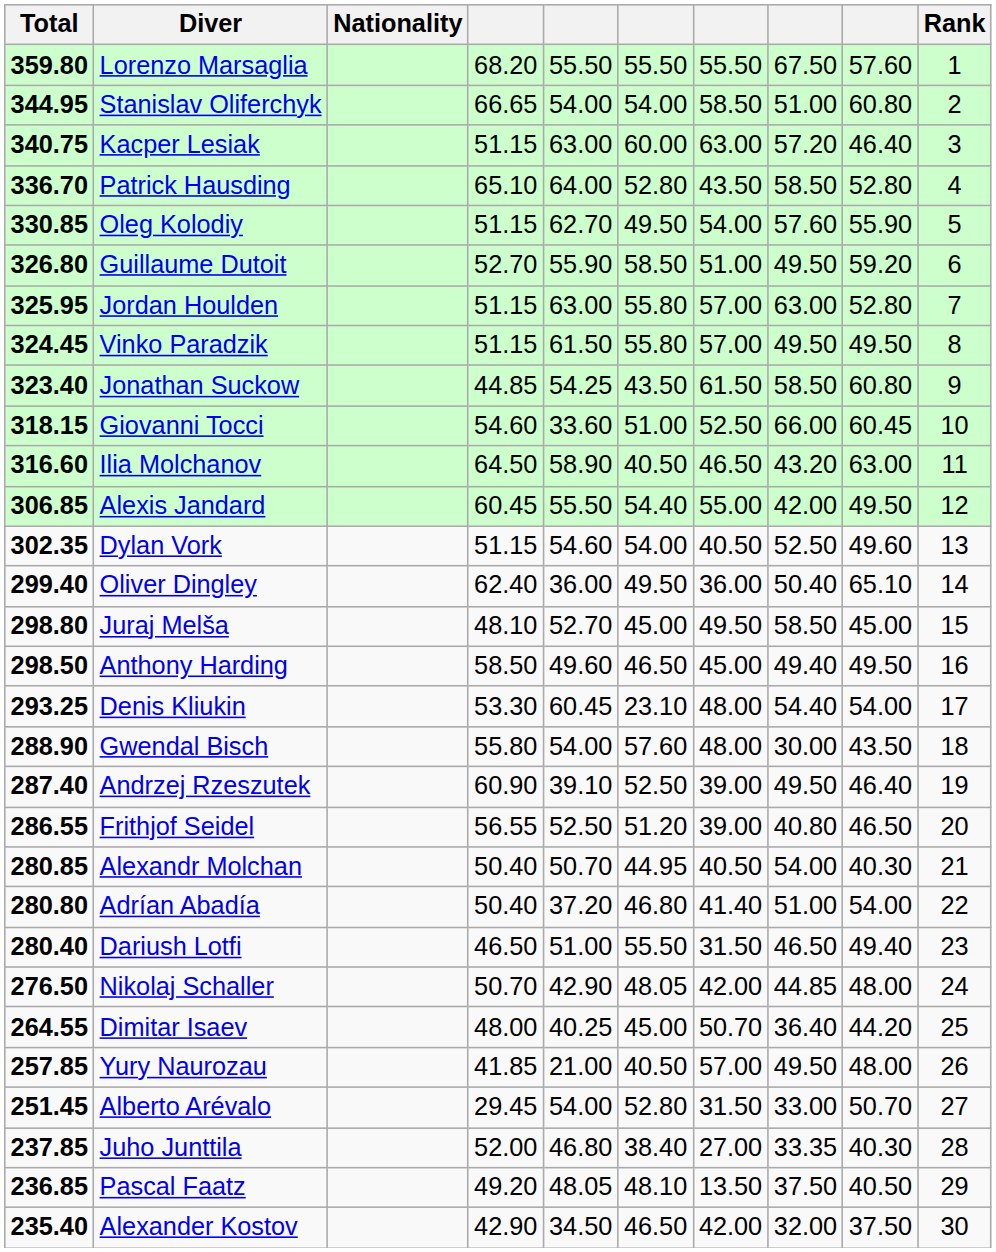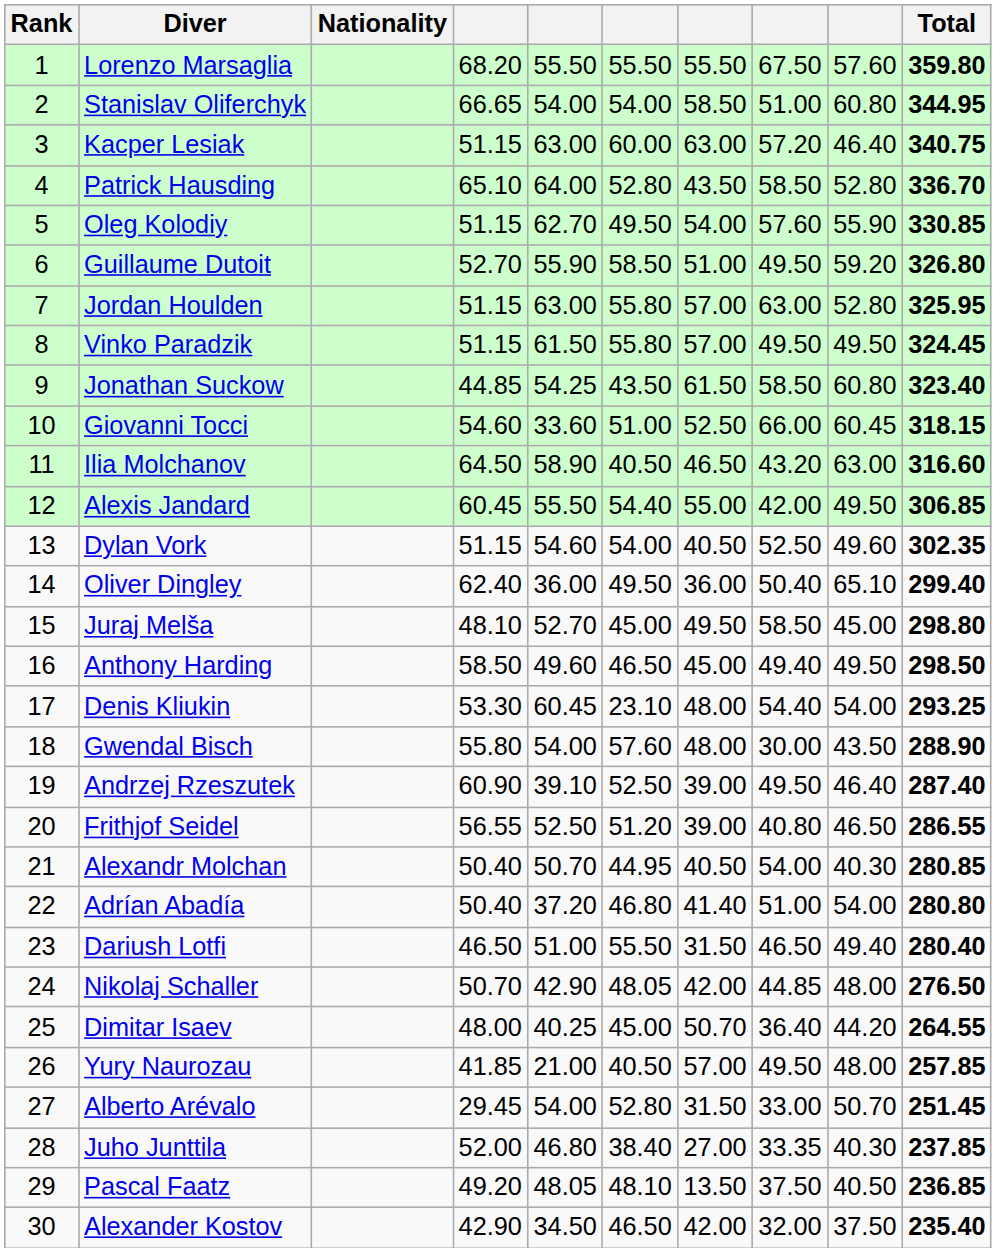 <table class="wikitable" style="text-align:center">
 <tr>
-<th>Total</th>
+<th>Rank</th>
 <th>Diver</th>
 <th>Nationality</th>
 <th></th>
 <th></th>
 <th></th>
 <th></th>
 <th></th>
 <th></th>
-<th>Rank</th>
+<th>Total</th>
 </tr>
 <tr bgcolor=ccffcc>
-<td><strong>359.80</strong></td>
+<td>1</td>
 <td align=left><a href='#'>Lorenzo Marsaglia</a></td>
 <td align=left></td>
 <td>68.20</td>
 <td>55.50</td>
 <td>55.50</td>
 <td>55.50</td>
 <td>67.50</td>
 <td>57.60</td>
-<td>1</td>
+<td><strong>359.80</strong></td>
 </tr>
 <tr bgcolor=ccffcc>
-<td><strong>344.95</strong></td>
+<td>2</td>
 <td align=left><a href='#'>Stanislav Oliferchyk</a></td>
 <td align=left></td>
 <td>66.65</td>
 <td>54.00</td>
 <td>54.00</td>
 <td>58.50</td>
 <td>51.00</td>
 <td>60.80</td>
-<td>2</td>
+<td><strong>344.95</strong></td>
 </tr>
 <tr bgcolor=ccffcc>
-<td><strong>340.75</strong></td>
+<td>3</td>
 <td align=left><a href='#'>Kacper Lesiak</a></td>
 <td align=left></td>
 <td>51.15</td>
 <td>63.00</td>
 <td>60.00</td>
 <td>63.00</td>
 <td>57.20</td>
 <td>46.40</td>
-<td>3</td>
+<td><strong>340.75</strong></td>
 </tr>
 <tr bgcolor=ccffcc>
-<td><strong>336.70</strong></td>
+<td>4</td>
 <td align=left><a href='#'>Patrick Hausding</a></td>
 <td align=left></td>
 <td>65.10</td>
 <td>64.00</td>
 <td>52.80</td>
 <td>43.50</td>
 <td>58.50</td>
 <td>52.80</td>
-<td>4</td>
+<td><strong>336.70</strong></td>
 </tr>
 <tr bgcolor=ccffcc>
-<td><strong>330.85</strong></td>
+<td>5</td>
 <td align=left><a href='#'>Oleg Kolodiy</a></td>
 <td align=left></td>
 <td>51.15</td>
 <td>62.70</td>
 <td>49.50</td>
 <td>54.00</td>
 <td>57.60</td>
 <td>55.90</td>
-<td>5</td>
+<td><strong>330.85</strong></td>
 </tr>
 <tr bgcolor=ccffcc>
-<td><strong>326.80</strong></td>
+<td>6</td>
 <td align=left><a href='#'>Guillaume Dutoit</a></td>
 <td align=left></td>
 <td>52.70</td>
 <td>55.90</td>
 <td>58.50</td>
 <td>51.00</td>
 <td>49.50</td>
 <td>59.20</td>
-<td>6</td>
+<td><strong>326.80</strong></td>
 </tr>
 <tr bgcolor=ccffcc>
-<td><strong>325.95</strong></td>
+<td>7</td>
 <td align=left><a href='#'>Jordan Houlden</a></td>
 <td align=left></td>
 <td>51.15</td>
 <td>63.00</td>
 <td>55.80</td>
 <td>57.00</td>
 <td>63.00</td>
 <td>52.80</td>
-<td>7</td>
+<td><strong>325.95</strong></td>
 </tr>
 <tr bgcolor=ccffcc>
-<td><strong>324.45</strong></td>
+<td>8</td>
 <td align=left><a href='#'>Vinko Paradzik</a></td>
 <td align=left></td>
 <td>51.15</td>
 <td>61.50</td>
 <td>55.80</td>
 <td>57.00</td>
 <td>49.50</td>
 <td>49.50</td>
-<td>8</td>
+<td><strong>324.45</strong></td>
 </tr>
 <tr bgcolor=ccffcc>
-<td><strong>323.40</strong></td>
+<td>9</td>
 <td align=left><a href='#'>Jonathan Suckow</a></td>
 <td align=left></td>
 <td>44.85</td>
 <td>54.25</td>
 <td>43.50</td>
 <td>61.50</td>
 <td>58.50</td>
 <td>60.80</td>
-<td>9</td>
+<td><strong>323.40</strong></td>
 </tr>
 <tr bgcolor=ccffcc>
-<td><strong>318.15</strong></td>
+<td>10</td>
 <td align=left><a href='#'>Giovanni Tocci</a></td>
 <td align=left></td>
 <td>54.60</td>
 <td>33.60</td>
 <td>51.00</td>
 <td>52.50</td>
 <td>66.00</td>
 <td>60.45</td>
-<td>10</td>
+<td><strong>318.15</strong></td>
 </tr>
 <tr bgcolor=ccffcc>
-<td><strong>316.60</strong></td>
+<td>11</td>
 <td align=left><a href='#'>Ilia Molchanov</a></td>
 <td align=left></td>
 <td>64.50</td>
 <td>58.90</td>
 <td>40.50</td>
 <td>46.50</td>
 <td>43.20</td>
 <td>63.00</td>
-<td>11</td>
+<td><strong>316.60</strong></td>
 </tr>
 <tr bgcolor=ccffcc>
-<td><strong>306.85</strong></td>
+<td>12</td>
 <td align=left><a href='#'>Alexis Jandard</a></td>
 <td align=left></td>
 <td>60.45</td>
 <td>55.50</td>
 <td>54.40</td>
 <td>55.00</td>
 <td>42.00</td>
 <td>49.50</td>
-<td>12</td>
+<td><strong>306.85</strong></td>
 </tr>
 <tr>
-<td><strong>302.35</strong></td>
+<td>13</td>
 <td align=left><a href='#'>Dylan Vork</a></td>
 <td align=left></td>
 <td>51.15</td>
 <td>54.60</td>
 <td>54.00</td>
 <td>40.50</td>
 <td>52.50</td>
 <td>49.60</td>
-<td>13</td>
+<td><strong>302.35</strong></td>
 </tr>
 <tr>
-<td><strong>299.40</strong></td>
+<td>14</td>
 <td align=left><a href='#'>Oliver Dingley</a></td>
 <td align=left></td>
 <td>62.40</td>
 <td>36.00</td>
 <td>49.50</td>
 <td>36.00</td>
 <td>50.40</td>
 <td>65.10</td>
-<td>14</td>
+<td><strong>299.40</strong></td>
 </tr>
 <tr>
-<td><strong>298.80</strong></td>
+<td>15</td>
 <td align=left><a href='#'>Juraj Melša</a></td>
 <td align=left></td>
 <td>48.10</td>
 <td>52.70</td>
 <td>45.00</td>
 <td>49.50</td>
 <td>58.50</td>
 <td>45.00</td>
-<td>15</td>
+<td><strong>298.80</strong></td>
 </tr>
 <tr>
-<td><strong>298.50</strong></td>
+<td>16</td>
 <td align=left><a href='#'>Anthony Harding</a></td>
 <td align=left></td>
 <td>58.50</td>
 <td>49.60</td>
 <td>46.50</td>
 <td>45.00</td>
 <td>49.40</td>
 <td>49.50</td>
-<td>16</td>
+<td><strong>298.50</strong></td>
 </tr>
 <tr>
-<td><strong>293.25</strong></td>
+<td>17</td>
 <td align=left><a href='#'>Denis Kliukin</a></td>
 <td align=left></td>
 <td>53.30</td>
 <td>60.45</td>
 <td>23.10</td>
 <td>48.00</td>
 <td>54.40</td>
 <td>54.00</td>
-<td>17</td>
+<td><strong>293.25</strong></td>
 </tr>
 <tr>
-<td><strong>288.90</strong></td>
+<td>18</td>
 <td align=left><a href='#'>Gwendal Bisch</a></td>
 <td align=left></td>
 <td>55.80</td>
 <td>54.00</td>
 <td>57.60</td>
 <td>48.00</td>
 <td>30.00</td>
 <td>43.50</td>
-<td>18</td>
+<td><strong>288.90</strong></td>
 </tr>
 <tr>
-<td><strong>287.40</strong></td>
+<td>19</td>
 <td align=left><a href='#'>Andrzej Rzeszutek</a></td>
 <td align=left></td>
 <td>60.90</td>
 <td>39.10</td>
 <td>52.50</td>
 <td>39.00</td>
 <td>49.50</td>
 <td>46.40</td>
-<td>19</td>
+<td><strong>287.40</strong></td>
 </tr>
 <tr>
-<td><strong>286.55</strong></td>
+<td>20</td>
 <td align=left><a href='#'>Frithjof Seidel</a></td>
 <td align=left></td>
 <td>56.55</td>
 <td>52.50</td>
 <td>51.20</td>
 <td>39.00</td>
 <td>40.80</td>
 <td>46.50</td>
-<td>20</td>
+<td><strong>286.55</strong></td>
 </tr>
 <tr>
-<td><strong>280.85</strong></td>
+<td>21</td>
 <td align=left><a href='#'>Alexandr Molchan</a></td>
 <td align=left></td>
 <td>50.40</td>
 <td>50.70</td>
 <td>44.95</td>
 <td>40.50</td>
 <td>54.00</td>
 <td>40.30</td>
-<td>21</td>
+<td><strong>280.85</strong></td>
 </tr>
 <tr>
-<td><strong>280.80</strong></td>
+<td>22</td>
 <td align=left><a href='#'>Adrían Abadía</a></td>
 <td align=left></td>
 <td>50.40</td>
 <td>37.20</td>
 <td>46.80</td>
 <td>41.40</td>
 <td>51.00</td>
 <td>54.00</td>
-<td>22</td>
+<td><strong>280.80</strong></td>
 </tr>
 <tr>
-<td><strong>280.40</strong></td>
+<td>23</td>
 <td align=left><a href='#'>Dariush Lotfi</a></td>
 <td align=left></td>
 <td>46.50</td>
 <td>51.00</td>
 <td>55.50</td>
 <td>31.50</td>
 <td>46.50</td>
 <td>49.40</td>
-<td>23</td>
+<td><strong>280.40</strong></td>
 </tr>
 <tr>
-<td><strong>276.50</strong></td>
+<td>24</td>
 <td align=left><a href='#'>Nikolaj Schaller</a></td>
 <td align=left></td>
 <td>50.70</td>
 <td>42.90</td>
 <td>48.05</td>
 <td>42.00</td>
 <td>44.85</td>
 <td>48.00</td>
-<td>24</td>
+<td><strong>276.50</strong></td>
 </tr>
 <tr>
-<td><strong>264.55</strong></td>
+<td>25</td>
 <td align=left><a href='#'>Dimitar Isaev</a></td>
 <td align=left></td>
 <td>48.00</td>
 <td>40.25</td>
 <td>45.00</td>
 <td>50.70</td>
 <td>36.40</td>
 <td>44.20</td>
-<td>25</td>
+<td><strong>264.55</strong></td>
 </tr>
 <tr>
-<td><strong>257.85</strong></td>
+<td>26</td>
 <td align=left><a href='#'>Yury Naurozau</a></td>
 <td align=left></td>
 <td>41.85</td>
 <td>21.00</td>
 <td>40.50</td>
 <td>57.00</td>
 <td>49.50</td>
 <td>48.00</td>
-<td>26</td>
+<td><strong>257.85</strong></td>
 </tr>
 <tr>
-<td><strong>251.45</strong></td>
+<td>27</td>
 <td align=left><a href='#'>Alberto Arévalo</a></td>
 <td align=left></td>
 <td>29.45</td>
 <td>54.00</td>
 <td>52.80</td>
 <td>31.50</td>
 <td>33.00</td>
 <td>50.70</td>
-<td>27</td>
+<td><strong>251.45</strong></td>
 </tr>
 <tr>
-<td><strong>237.85</strong></td>
+<td>28</td>
 <td align=left><a href='#'>Juho Junttila</a></td>
 <td align=left></td>
 <td>52.00</td>
 <td>46.80</td>
 <td>38.40</td>
 <td>27.00</td>
 <td>33.35</td>
 <td>40.30</td>
-<td>28</td>
+<td><strong>237.85</strong></td>
 </tr>
 <tr>
-<td><strong>236.85</strong></td>
+<td>29</td>
 <td align=left><a href='#'>Pascal Faatz</a></td>
 <td align=left></td>
 <td>49.20</td>
 <td>48.05</td>
 <td>48.10</td>
 <td>13.50</td>
 <td>37.50</td>
 <td>40.50</td>
-<td>29</td>
+<td><strong>236.85</strong></td>
 </tr>
 <tr>
-<td><strong>235.40</strong></td>
+<td>30</td>
 <td align=left><a href='#'>Alexander Kostov</a></td>
 <td align=left></td>
 <td>42.90</td>
 <td>34.50</td>
 <td>46.50</td>
 <td>42.00</td>
 <td>32.00</td>
 <td>37.50</td>
-<td>30</td>
+<td><strong>235.40</strong></td>
 </tr>
 </table>
